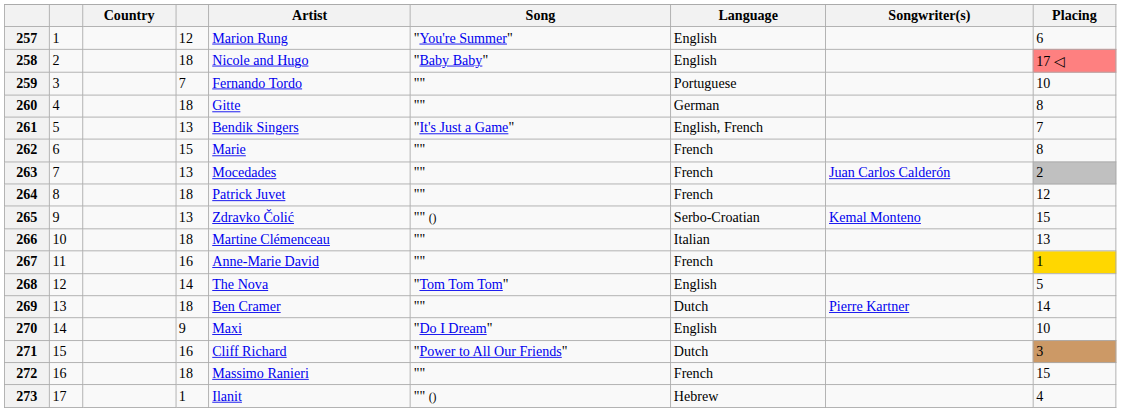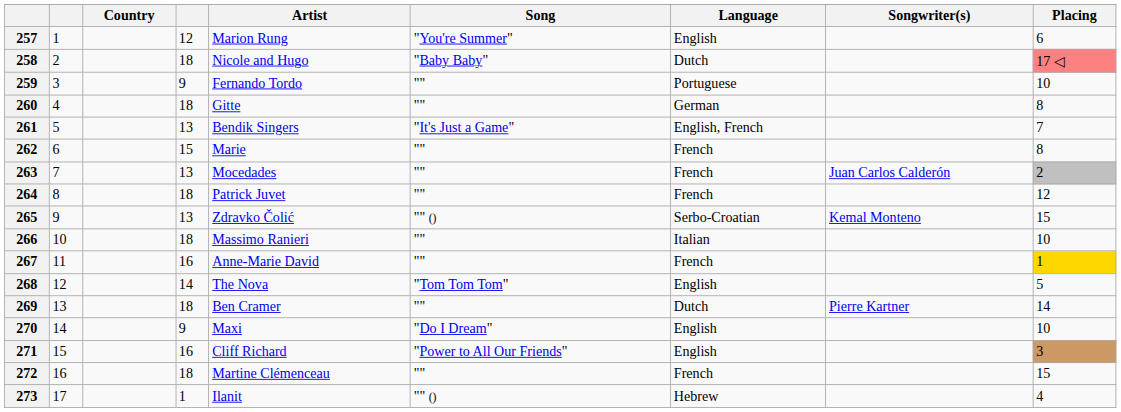 <table class="wikitable plainrowheaders" style="width:100%">
 <tr>
 </tr>
 <tr>
 <th scope="col"></th>
 <th scope="col"></th>
 <th scope="col">Country</th>
 <th scope="col"></th>
 <th scope="col">Artist</th>
 <th scope="col">Song</th>
 <th scope="col">Language</th>
 <th scope="col">Songwriter(s)</th>
 <th scope="col">Placing</th>
 </tr>
 <tr>
 <th scope="row">257</th>
 <td>1</td>
 <td></td>
 <td>12</td>
 <td><a href='#'>Marion Rung</a></td>
 <td>"<a href='#'>You're Summer</a>"</td>
 <td>English</td>
 <td></td>
 <td>6</td>
 </tr>
 <tr>
 <th scope="row">258</th>
 <td>2</td>
 <td></td>
 <td>18</td>
 <td><a href='#'>Nicole and Hugo</a></td>
 <td>"<a href='#'>Baby Baby</a>"</td>
-<td>English</td>
+<td>Dutch</td>
 <td></td>
 <td bgcolor="#FE8080">17 ◁</td>
 </tr>
 <tr>
 <th scope="row">259</th>
 <td>3</td>
 <td></td>
-<td>7</td>
+<td>9</td>
 <td><a href='#'>Fernando Tordo</a></td>
 <td>""</td>
 <td>Portuguese</td>
 <td></td>
 <td>10</td>
 </tr>
 <tr>
 <th scope="row">260</th>
 <td>4</td>
 <td></td>
 <td>18</td>
 <td><a href='#'>Gitte</a></td>
 <td>""</td>
 <td>German</td>
 <td></td>
 <td>8</td>
 </tr>
 <tr>
 <th scope="row">261</th>
 <td>5</td>
 <td></td>
 <td>13</td>
 <td><a href='#'>Bendik Singers</a></td>
 <td>"<a href='#'>It's Just a Game</a>"</td>
 <td>English, French</td>
 <td></td>
 <td>7</td>
 </tr>
 <tr>
 <th scope="row">262</th>
 <td>6</td>
 <td></td>
 <td>15</td>
 <td><a href='#'>Marie</a></td>
 <td>""</td>
 <td>French</td>
 <td></td>
 <td>8</td>
 </tr>
 <tr>
 <th scope="row">263</th>
 <td>7</td>
 <td></td>
 <td>13</td>
 <td><a href='#'>Mocedades</a></td>
 <td>""</td>
 <td>French</td>
 <td><a href='#'>Juan Carlos Calderón</a></td>
 <td bgcolor="silver">2</td>
 </tr>
 <tr>
 <th scope="row">264</th>
 <td>8</td>
 <td></td>
 <td>18</td>
 <td><a href='#'>Patrick Juvet</a></td>
 <td>""</td>
 <td>French</td>
 <td></td>
 <td>12</td>
 </tr>
 <tr>
 <th scope="row">265</th>
 <td>9</td>
 <td></td>
 <td>13</td>
 <td><a href='#'>Zdravko Čolić</a></td>
 <td>"" <small>()</small></td>
 <td>Serbo-Croatian</td>
 <td><a href='#'>Kemal Monteno</a></td>
 <td>15</td>
 </tr>
 <tr>
 <th scope="row">266</th>
 <td>10</td>
 <td></td>
 <td>18</td>
-<td><a href='#'>Martine Clémenceau</a></td>
+<td><a href='#'>Massimo Ranieri</a></td>
 <td>""</td>
 <td>Italian</td>
 <td></td>
-<td>13</td>
+<td>10</td>
 </tr>
 <tr>
 <th scope="row">267</th>
 <td>11</td>
 <td></td>
 <td>16</td>
 <td><a href='#'>Anne-Marie David</a></td>
 <td>""</td>
 <td>French</td>
 <td></td>
 <td bgcolor="gold">1</td>
 </tr>
 <tr>
 <th scope="row">268</th>
 <td>12</td>
 <td></td>
 <td>14</td>
 <td><a href='#'>The Nova</a></td>
 <td>"<a href='#'>Tom Tom Tom</a>"</td>
 <td>English</td>
 <td></td>
 <td>5</td>
 </tr>
 <tr>
 <th scope="row">269</th>
 <td>13</td>
 <td></td>
 <td>18</td>
 <td><a href='#'>Ben Cramer</a></td>
 <td>""</td>
 <td>Dutch</td>
 <td><a href='#'>Pierre Kartner</a></td>
 <td>14</td>
 </tr>
 <tr>
 <th scope="row">270</th>
 <td>14</td>
 <td></td>
 <td>9</td>
 <td><a href='#'>Maxi</a></td>
 <td>"<a href='#'>Do I Dream</a>"</td>
 <td>English</td>
 <td></td>
 <td>10</td>
 </tr>
 <tr>
 <th scope="row">271</th>
 <td>15</td>
 <td></td>
 <td>16</td>
 <td><a href='#'>Cliff Richard</a></td>
 <td>"<a href='#'>Power to All Our Friends</a>"</td>
-<td>Dutch</td>
+<td>English</td>
 <td></td>
 <td bgcolor="#C96">3</td>
 </tr>
 <tr>
 <th scope="row">272</th>
 <td>16</td>
 <td></td>
 <td>18</td>
-<td><a href='#'>Massimo Ranieri</a></td>
+<td><a href='#'>Martine Clémenceau</a></td>
 <td>""</td>
 <td>French</td>
 <td></td>
 <td>15</td>
 </tr>
 <tr>
 <th scope="row">273</th>
 <td>17</td>
 <td></td>
 <td>1</td>
 <td><a href='#'>Ilanit</a></td>
 <td>"" <small>()</small></td>
 <td>Hebrew</td>
 <td></td>
 <td>4</td>
 </tr>
 </table>
